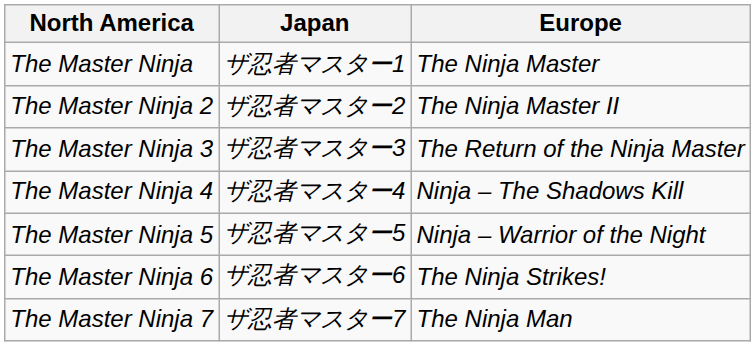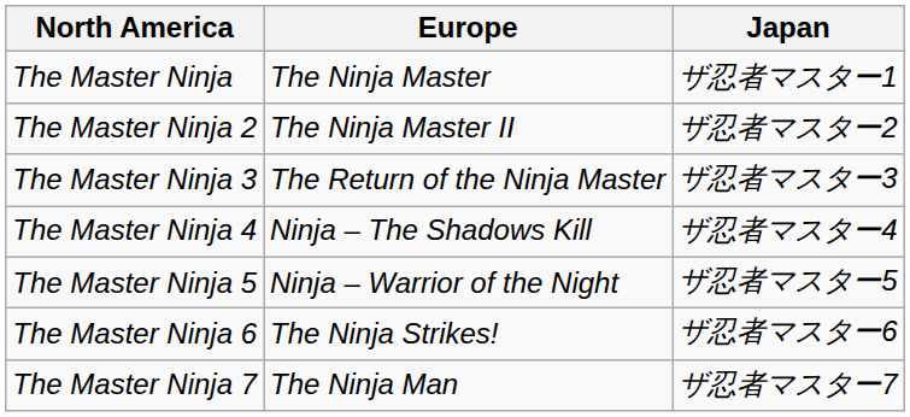 <table class="wikitable" style="text-align: center">
 <tr>
 <th>North America</th>
+<th>Europe</th>
 <th>Japan</th>
-<th>Europe</th>
 </tr>
 <tr>
 <td style="text-align:left;"><em>The Master Ninja</em></td>
+<td style="text-align:left;"><em>The Ninja Master</em></td>
 <td style="text-align:left;"><em>ザ忍者マスター1</em></td>
-<td style="text-align:left;"><em>The Ninja Master</em></td>
 </tr>
 <tr>
 <td style="text-align:left;"><em>The Master Ninja 2</em></td>
+<td style="text-align:left;"><em>The Ninja Master II</em></td>
 <td style="text-align:left;"><em>ザ忍者マスター2</em></td>
-<td style="text-align:left;"><em>The Ninja Master II</em></td>
 </tr>
 <tr>
 <td style="text-align:left;"><em>The Master Ninja 3</em></td>
+<td style="text-align:left;"><em>The Return of the Ninja Master</em></td>
 <td style="text-align:left;"><em>ザ忍者マスター3</em></td>
-<td style="text-align:left;"><em>The Return of the Ninja Master</em></td>
 </tr>
 <tr>
 <td style="text-align:left;"><em>The Master Ninja 4</em></td>
+<td style="text-align:left;"><em>Ninja – The Shadows Kill</em></td>
 <td style="text-align:left;"><em>ザ忍者マスター4</em></td>
-<td style="text-align:left;"><em>Ninja – The Shadows Kill</em></td>
 </tr>
 <tr>
 <td style="text-align:left;"><em>The Master Ninja 5</em></td>
+<td style="text-align:left;"><em>Ninja – Warrior of the Night</em></td>
 <td style="text-align:left;"><em>ザ忍者マスター5</em></td>
-<td style="text-align:left;"><em>Ninja – Warrior of the Night</em></td>
 </tr>
 <tr>
 <td style="text-align:left;"><em>The Master Ninja 6</em></td>
+<td style="text-align:left;"><em>The Ninja Strikes!</em></td>
 <td style="text-align:left;"><em>ザ忍者マスター6</em></td>
-<td style="text-align:left;"><em>The Ninja Strikes!</em></td>
 </tr>
 <tr>
 <td style="text-align:left;"><em>The Master Ninja 7</em></td>
+<td style="text-align:left;"><em>The Ninja Man</em></td>
 <td style="text-align:left;"><em>ザ忍者マスター7</em></td>
-<td style="text-align:left;"><em>The Ninja Man</em></td>
 </tr>
 </table>
